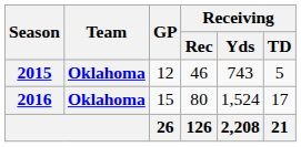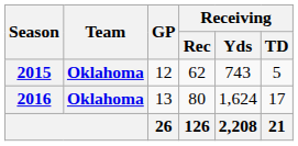 <table class="wikitable" style="text-align:center;">
 <tr>
 <th rowspan="2">Season</th>
 <th rowspan="2">Team</th>
 <th rowspan="2">GP</th>
 <th colspan="3">Receiving</th>
 </tr>
 <tr>
 <th>Rec</th>
 <th>Yds</th>
 <th>TD</th>
 </tr>
 <tr>
 <th><a href='#'>2015</a></th>
 <th><a href='#'>Oklahoma</a></th>
 <td>12</td>
-<td>46</td>
+<td>62</td>
 <td>743</td>
 <td>5</td>
 </tr>
 <tr>
 <th><a href='#'>2016</a></th>
 <th><a href='#'>Oklahoma</a></th>
-<td>15</td>
+<td>13</td>
 <td>80</td>
-<td>1,524</td>
+<td>1,624</td>
 <td>17</td>
 </tr>
 <tr>
 <th colspan="2"></th>
 <th>26</th>
 <th>126</th>
 <th>2,208</th>
 <th>21</th>
 </tr>
 </table>
